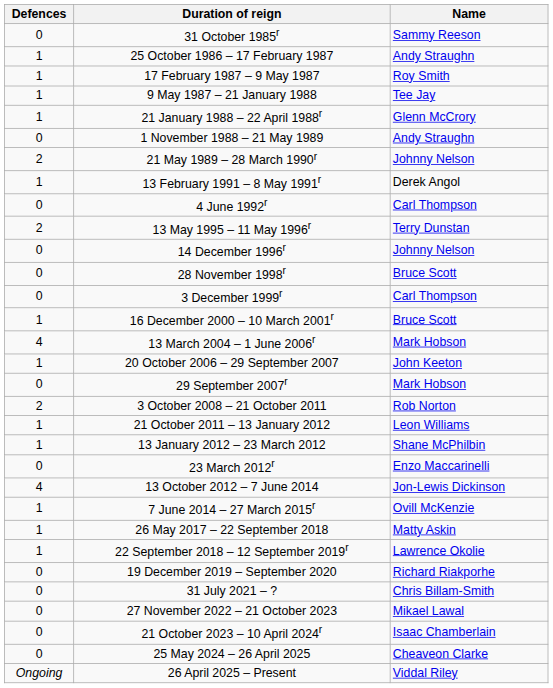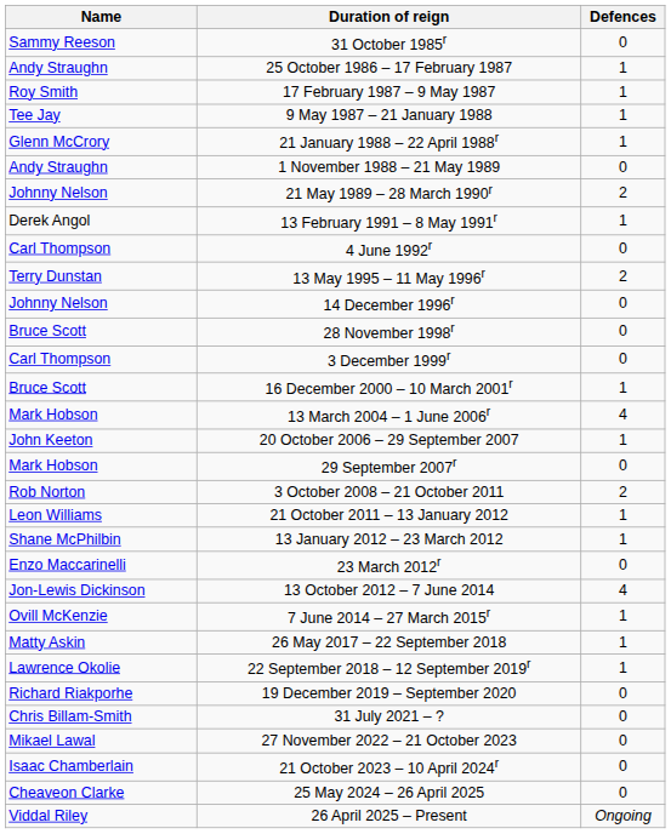 <table class="wikitable" width=80%>
 <tr>
+<th width=25%>Name</th>
+<th width=50%>Duration of reign</th>
 <th width=10%>Defences</th>
-<th width=50%>Duration of reign</th>
-<th width=25%>Name</th>
 </tr>
 <tr align=center>
+<td align=left><a href='#'>Sammy Reeson</a></td>
+<td>31 October 1985<sup>r</sup></td>
 <td>0</td>
-<td>31 October 1985<sup>r</sup></td>
-<td align=left><a href='#'>Sammy Reeson</a></td>
 </tr>
 <tr align=center>
+<td align=left><a href='#'>Andy Straughn</a></td>
+<td>25 October 1986 – 17 February 1987</td>
 <td>1</td>
-<td>25 October 1986 – 17 February 1987</td>
-<td align=left><a href='#'>Andy Straughn</a></td>
 </tr>
 <tr align=center>
+<td align=left><a href='#'>Roy Smith</a></td>
+<td>17 February 1987 – 9 May 1987</td>
 <td>1</td>
-<td>17 February 1987 – 9 May 1987</td>
-<td align=left><a href='#'>Roy Smith</a></td>
 </tr>
 <tr align=center>
+<td align=left><a href='#'>Tee Jay</a></td>
+<td>9 May 1987 – 21 January 1988</td>
 <td>1</td>
-<td>9 May 1987 – 21 January 1988</td>
-<td align=left><a href='#'>Tee Jay</a></td>
 </tr>
 <tr align=center>
+<td align=left><a href='#'>Glenn McCrory</a></td>
+<td>21 January 1988 – 22 April 1988<sup>r</sup></td>
 <td>1</td>
-<td>21 January 1988 – 22 April 1988<sup>r</sup></td>
-<td align=left><a href='#'>Glenn McCrory</a></td>
 </tr>
 <tr align=center>
+<td align=left><a href='#'>Andy Straughn</a></td>
+<td>1 November 1988 – 21 May 1989</td>
 <td>0</td>
-<td>1 November 1988 – 21 May 1989</td>
-<td align=left><a href='#'>Andy Straughn</a></td>
 </tr>
 <tr align=center>
+<td align=left><a href='#'>Johnny Nelson</a></td>
+<td>21 May 1989 – 28 March 1990<sup>r</sup></td>
 <td>2</td>
-<td>21 May 1989 – 28 March 1990<sup>r</sup></td>
-<td align=left><a href='#'>Johnny Nelson</a></td>
 </tr>
 <tr align=center>
+<td align=left>Derek Angol</td>
+<td>13 February 1991 – 8 May 1991<sup>r</sup></td>
 <td>1</td>
-<td>13 February 1991 – 8 May 1991<sup>r</sup></td>
-<td align=left>Derek Angol</td>
 </tr>
 <tr align=center>
+<td align=left><a href='#'>Carl Thompson</a></td>
+<td>4 June 1992<sup>r</sup></td>
 <td>0</td>
-<td>4 June 1992<sup>r</sup></td>
-<td align=left><a href='#'>Carl Thompson</a></td>
 </tr>
 <tr align=center>
+<td align=left><a href='#'>Terry Dunstan</a></td>
+<td>13 May 1995 – 11 May 1996<sup>r</sup></td>
 <td>2</td>
-<td>13 May 1995 – 11 May 1996<sup>r</sup></td>
-<td align=left><a href='#'>Terry Dunstan</a></td>
 </tr>
 <tr align=center>
+<td align=left><a href='#'>Johnny Nelson</a></td>
+<td>14 December 1996<sup>r</sup></td>
 <td>0</td>
-<td>14 December 1996<sup>r</sup></td>
-<td align=left><a href='#'>Johnny Nelson</a></td>
 </tr>
 <tr align=center>
+<td align=left><a href='#'>Bruce Scott</a></td>
+<td>28 November 1998<sup>r</sup></td>
 <td>0</td>
-<td>28 November 1998<sup>r</sup></td>
-<td align=left><a href='#'>Bruce Scott</a></td>
 </tr>
 <tr align=center>
+<td align=left><a href='#'>Carl Thompson</a></td>
+<td>3 December 1999<sup>r</sup></td>
 <td>0</td>
-<td>3 December 1999<sup>r</sup></td>
-<td align=left><a href='#'>Carl Thompson</a></td>
 </tr>
 <tr align=center>
+<td align=left><a href='#'>Bruce Scott</a></td>
+<td>16 December 2000 – 10 March 2001<sup>r</sup></td>
 <td>1</td>
-<td>16 December 2000 – 10 March 2001<sup>r</sup></td>
-<td align=left><a href='#'>Bruce Scott</a></td>
 </tr>
 <tr align=center>
+<td align=left><a href='#'>Mark Hobson</a></td>
+<td>13 March 2004 – 1 June 2006<sup>r</sup></td>
 <td>4</td>
-<td>13 March 2004 – 1 June 2006<sup>r</sup></td>
-<td align=left><a href='#'>Mark Hobson</a></td>
 </tr>
 <tr align=center>
+<td align=left><a href='#'>John Keeton</a></td>
+<td>20 October 2006 – 29 September 2007</td>
 <td>1</td>
-<td>20 October 2006 – 29 September 2007</td>
-<td align=left><a href='#'>John Keeton</a></td>
 </tr>
 <tr align=center>
+<td align=left><a href='#'>Mark Hobson</a></td>
+<td>29 September 2007<sup>r</sup></td>
 <td>0</td>
-<td>29 September 2007<sup>r</sup></td>
-<td align=left><a href='#'>Mark Hobson</a></td>
 </tr>
 <tr align=center>
+<td align=left><a href='#'>Rob Norton</a></td>
+<td>3 October 2008 – 21 October 2011</td>
 <td>2</td>
-<td>3 October 2008 – 21 October 2011</td>
-<td align=left><a href='#'>Rob Norton</a></td>
 </tr>
 <tr align=center>
+<td align=left><a href='#'>Leon Williams</a></td>
+<td>21 October 2011  – 13 January 2012</td>
 <td>1</td>
-<td>21 October 2011  – 13 January 2012</td>
-<td align=left><a href='#'>Leon Williams</a></td>
 </tr>
 <tr align=center>
+<td align=left><a href='#'>Shane McPhilbin</a></td>
+<td>13 January 2012 – 23 March 2012</td>
 <td>1</td>
-<td>13 January 2012 – 23 March 2012</td>
-<td align=left><a href='#'>Shane McPhilbin</a></td>
 </tr>
 <tr align=center>
+<td align=left><a href='#'>Enzo Maccarinelli</a></td>
+<td>23 March 2012<sup>r</sup></td>
 <td>0</td>
-<td>23 March 2012<sup>r</sup></td>
-<td align=left><a href='#'>Enzo Maccarinelli</a></td>
 </tr>
 <tr align=center>
+<td align=left><a href='#'>Jon-Lewis Dickinson</a></td>
+<td>13 October 2012 – 7 June 2014</td>
 <td>4</td>
-<td>13 October 2012 – 7 June 2014</td>
-<td align=left><a href='#'>Jon-Lewis Dickinson</a></td>
 </tr>
 <tr align=center>
+<td align=left><a href='#'>Ovill McKenzie</a></td>
+<td>7 June 2014 – 27 March 2015<sup>r</sup></td>
 <td>1</td>
-<td>7 June 2014 – 27 March 2015<sup>r</sup></td>
-<td align=left><a href='#'>Ovill McKenzie</a></td>
 </tr>
 <tr align=center>
+<td align=left><a href='#'>Matty Askin</a></td>
+<td>26 May 2017 – 22 September 2018</td>
 <td>1</td>
-<td>26 May 2017 – 22 September 2018</td>
-<td align=left><a href='#'>Matty Askin</a></td>
 </tr>
 <tr align=center>
+<td align=left><a href='#'>Lawrence Okolie</a></td>
+<td>22 September 2018 – 12 September 2019<sup>r</sup></td>
 <td>1</td>
-<td>22 September 2018 – 12 September 2019<sup>r</sup></td>
-<td align=left><a href='#'>Lawrence Okolie</a></td>
 </tr>
 <tr align=center>
+<td align=left><a href='#'>Richard Riakporhe</a></td>
+<td>19 December 2019 – September 2020</td>
 <td>0</td>
-<td>19 December 2019 – September 2020</td>
-<td align=left><a href='#'>Richard Riakporhe</a></td>
 </tr>
 <tr align=center>
+<td align=left><a href='#'>Chris Billam-Smith</a></td>
+<td>31 July 2021 – ?</td>
 <td>0</td>
-<td>31 July 2021 – ?</td>
-<td align=left><a href='#'>Chris Billam-Smith</a></td>
 </tr>
 <tr align=center>
+<td align=left><a href='#'>Mikael Lawal</a></td>
+<td>27 November 2022 – 21 October 2023</td>
 <td>0</td>
-<td>27 November 2022 – 21 October 2023</td>
-<td align=left><a href='#'>Mikael Lawal</a></td>
 </tr>
 <tr align=center>
+<td align=left><a href='#'>Isaac Chamberlain</a></td>
+<td>21 October 2023 – 10 April 2024<sup>r</sup></td>
 <td>0</td>
-<td>21 October 2023 – 10 April 2024<sup>r</sup></td>
-<td align=left><a href='#'>Isaac Chamberlain</a></td>
 </tr>
 <tr align=center>
+<td align=left><a href='#'>Cheaveon Clarke</a></td>
+<td>25 May 2024 – 26 April 2025</td>
 <td>0</td>
-<td>25 May 2024 – 26 April 2025</td>
-<td align=left><a href='#'>Cheaveon Clarke</a></td>
 </tr>
 <tr align=center>
+<td align=left><a href='#'>Viddal Riley</a></td>
+<td>26 April 2025 – Present</td>
 <td><em>Ongoing</em></td>
-<td>26 April 2025 – Present</td>
-<td align=left><a href='#'>Viddal Riley</a></td>
 </tr>
 </table>
